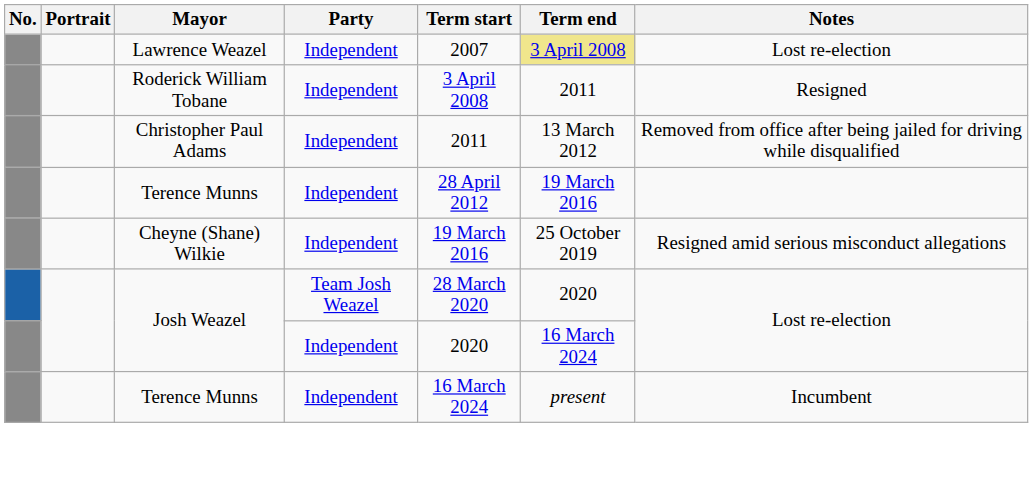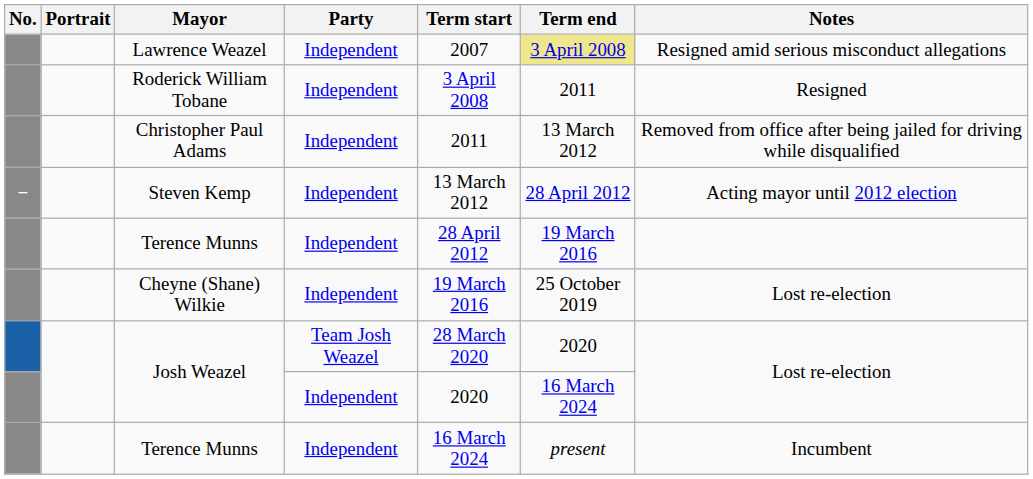 <table class="wikitable">
 <tr>
 <th>No.</th>
 <th>Portrait</th>
 <th>Mayor</th>
 <th>Party</th>
 <th>Term start</th>
 <th>Term end</th>
 <th>Notes</th>
 </tr>
 <tr>
 <th style="background:#888888; color:white"></th>
 <td align="center"></td>
 <td align="center">Lawrence Weazel</td>
 <td align="center"><a href='#'>Independent</a></td>
 <td align="center">2007</td>
 <td align="center" style="background: khaki;"><a href='#'>3 April 2008</a></td>
-<td align="center">Lost re-election</td>
+<td align="center">Resigned amid serious misconduct allegations</td>
 </tr>
 <tr>
 <th style="background:#888888; color:white"></th>
 <td align="center"></td>
 <td align="center">Roderick William Tobane</td>
 <td align="center"><a href='#'>Independent</a></td>
 <td align="center"><a href='#'>3 April 2008</a></td>
 <td align="center">2011</td>
 <td align="center">Resigned</td>
 </tr>
 <tr>
 <th style="background:#888888; color:white"></th>
 <td align="center"></td>
 <td align="center">Christopher Paul Adams</td>
 <td align="center"><a href='#'>Independent</a></td>
 <td align="center">2011</td>
 <td align="center">13 March 2012</td>
 <td align="center">Removed from office after being jailed for driving while disqualified</td>
 </tr>
 <tr>
+<th style="background:#888888; color:white">−</th>
+<td align="center"></td>
+<td align="center">Steven Kemp</td>
+<td align="center"><a href='#'>Independent</a></td>
+<td align="center">13 March 2012</td>
+<td align="center"><a href='#'>28 April 2012</a></td>
+<td align="center">Acting mayor until <a href='#'>2012 election</a></td>
+</tr>
+<tr>
 <th style="background:#888888; color:white"></th>
 <td align="center"></td>
 <td align="center">Terence Munns</td>
 <td align="center"><a href='#'>Independent</a></td>
 <td align="center"><a href='#'>28 April 2012</a></td>
 <td align="center"><a href='#'>19 March 2016</a></td>
 <td align="center"></td>
 </tr>
 <tr>
 <th style="background:#888888; color:white"></th>
 <td align="center"></td>
 <td align="center">Cheyne (Shane) Wilkie</td>
 <td align="center"><a href='#'>Independent</a></td>
 <td align="center"><a href='#'>19 March 2016</a></td>
 <td align="center">25 October 2019</td>
-<td align="center">Resigned amid serious misconduct allegations</td>
+<td align="center">Lost re-election</td>
 </tr>
 <tr>
 <th style="background:#1B61A7; color:white"></th>
 <td rowspan="2"; align="center"></td>
 <td rowspan="2"; align="center">Josh Weazel</td>
 <td align="center"><a href='#'>Team Josh Weazel</a></td>
 <td align="center"><a href='#'>28 March 2020</a></td>
 <td align="center">2020</td>
 <td rowspan="2"; align="center">Lost re-election</td>
 </tr>
 <tr>
 <th style="background:#888888; color:white"></th>
 <td align="center"><a href='#'>Independent</a></td>
 <td align="center">2020</td>
 <td align="center"><a href='#'>16 March 2024</a></td>
 </tr>
 <tr>
 <th style="background:#888888; color:white"></th>
 <td align="center"></td>
 <td align="center">Terence Munns</td>
 <td align="center"><a href='#'>Independent</a></td>
 <td align="center"><a href='#'>16 March 2024</a></td>
 <td align="center"><em>present</em></td>
 <td align="center">Incumbent</td>
 </tr>
 </table>
